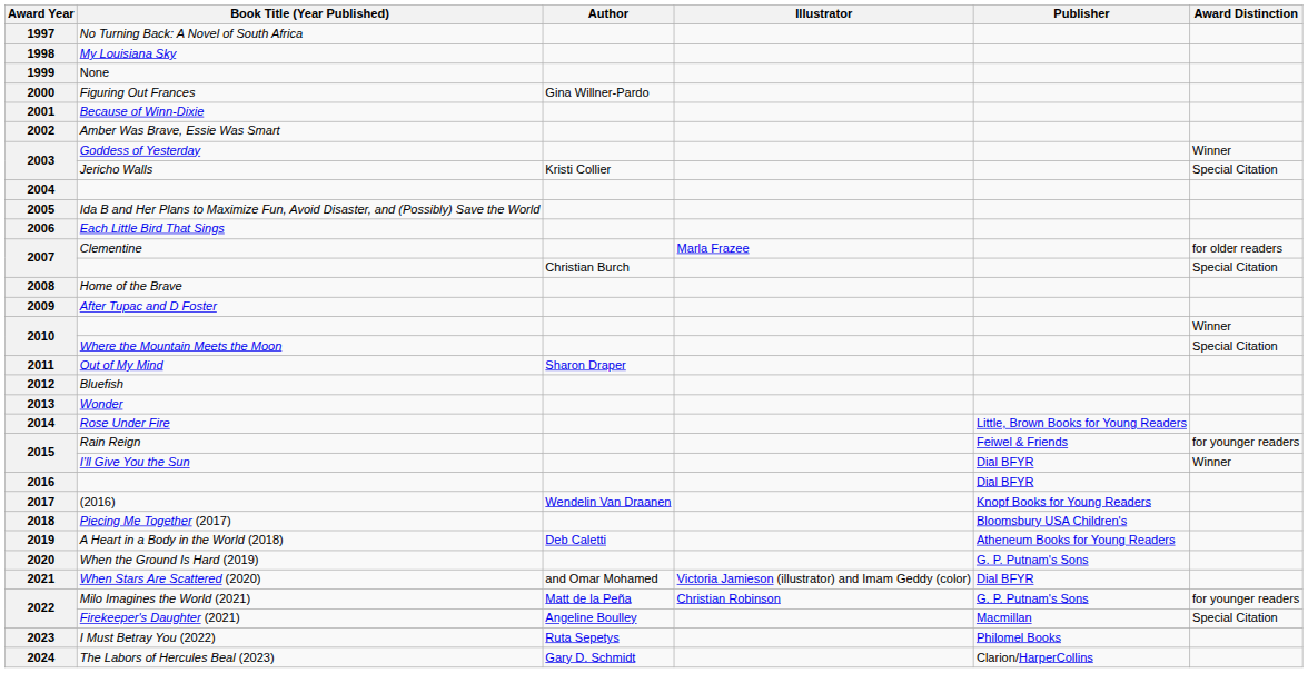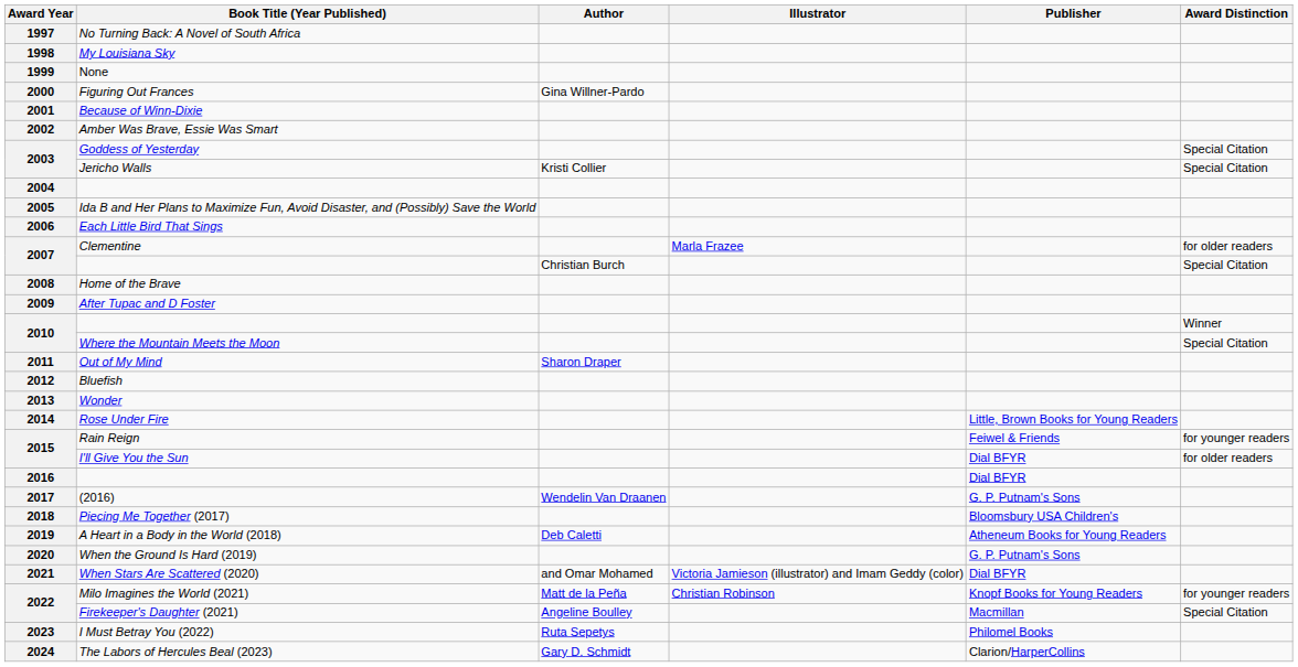 <table class="wikitable sortable">
 <tr>
 <th>Award Year</th>
 <th>Book Title (Year Published)</th>
 <th>Author</th>
 <th>Illustrator</th>
 <th>Publisher</th>
 <th>Award Distinction</th>
 </tr>
 <tr>
 <th>1997</th>
 <td><em>No Turning Back: A Novel of South Africa</em></td>
 <td></td>
 <td></td>
 <td></td>
 <td></td>
 </tr>
 <tr>
 <th>1998</th>
 <td><em><a href='#'>My Louisiana Sky</a></em></td>
 <td></td>
 <td></td>
 <td></td>
 <td></td>
 </tr>
 <tr>
 <th>1999</th>
 <td>None</td>
 <td></td>
 <td></td>
 <td></td>
 <td></td>
 </tr>
 <tr>
 <th>2000</th>
 <td><em>Figuring Out Frances</em></td>
 <td>Gina Willner-Pardo</td>
 <td></td>
 <td></td>
 <td></td>
 </tr>
 <tr>
 <th>2001</th>
 <td><em><a href='#'>Because of Winn-Dixie</a></em></td>
 <td></td>
 <td></td>
 <td></td>
 <td></td>
 </tr>
 <tr>
 <th>2002</th>
 <td><em>Amber Was Brave, Essie Was Smart</em></td>
 <td></td>
 <td></td>
 <td></td>
 <td></td>
 </tr>
 <tr>
 <th rowspan="2">2003</th>
 <td><em><a href='#'>Goddess of Yesterday</a></em></td>
 <td></td>
 <td></td>
 <td></td>
-<td>Winner</td>
+<td>Special Citation</td>
 </tr>
 <tr>
 <td><em>Jericho Walls</em></td>
 <td>Kristi Collier</td>
 <td></td>
 <td></td>
 <td>Special Citation</td>
 </tr>
 <tr>
 <th>2004</th>
 <td></td>
 <td></td>
 <td></td>
 <td></td>
 <td></td>
 </tr>
 <tr>
 <th>2005</th>
 <td><em>Ida B and Her Plans to Maximize Fun, Avoid Disaster, and (Possibly) Save the World</em></td>
 <td></td>
 <td></td>
 <td></td>
 <td></td>
 </tr>
 <tr>
 <th>2006</th>
 <td><em><a href='#'>Each Little Bird That Sings</a></em></td>
 <td></td>
 <td></td>
 <td></td>
 <td></td>
 </tr>
 <tr>
 <th rowspan="2">2007</th>
 <td><em>Clementine</em></td>
 <td></td>
 <td><a href='#'>Marla Frazee</a></td>
 <td></td>
 <td>for older readers</td>
 </tr>
 <tr>
 <td></td>
 <td>Christian Burch</td>
 <td></td>
 <td></td>
 <td>Special Citation</td>
 </tr>
 <tr>
 <th>2008</th>
 <td><em>Home of the Brave</em></td>
 <td></td>
 <td></td>
 <td></td>
 <td></td>
 </tr>
 <tr>
 <th>2009</th>
 <td><em><a href='#'>After Tupac and D Foster</a></em></td>
 <td></td>
 <td></td>
 <td></td>
 <td></td>
 </tr>
 <tr>
 <th rowspan="2">2010</th>
 <td></td>
 <td></td>
 <td></td>
 <td></td>
 <td>Winner</td>
 </tr>
 <tr>
 <td><em><a href='#'>Where the Mountain Meets the Moon</a></em></td>
 <td></td>
 <td></td>
 <td></td>
 <td>Special Citation</td>
 </tr>
 <tr>
 <th>2011</th>
 <td><em><a href='#'>Out of My Mind</a></em></td>
 <td><a href='#'>Sharon Draper</a></td>
 <td></td>
 <td></td>
 <td></td>
 </tr>
 <tr>
 <th>2012</th>
 <td><em>Bluefish</em></td>
 <td></td>
 <td></td>
 <td></td>
 <td></td>
 </tr>
 <tr>
 <th>2013</th>
 <td><em><a href='#'>Wonder</a></em></td>
 <td></td>
 <td></td>
 <td></td>
 <td></td>
 </tr>
 <tr>
 <th>2014</th>
 <td><em><a href='#'>Rose Under Fire</a></em></td>
 <td></td>
 <td></td>
 <td><a href='#'>Little, Brown Books for Young Readers</a></td>
 <td></td>
 </tr>
 <tr>
 <th rowspan="2">2015</th>
 <td><em>Rain Reign</em></td>
 <td></td>
 <td></td>
 <td><a href='#'>Feiwel & Friends</a></td>
 <td>for younger readers</td>
 </tr>
 <tr>
 <td><em><a href='#'>I'll Give You the Sun</a></em></td>
 <td></td>
 <td></td>
 <td><a href='#'>Dial BFYR</a></td>
-<td>Winner</td>
+<td>for older readers</td>
 </tr>
 <tr>
 <th>2016</th>
 <td></td>
 <td></td>
 <td></td>
 <td><a href='#'>Dial BFYR</a></td>
 <td></td>
 </tr>
 <tr>
 <th>2017</th>
 <td> (2016)</td>
 <td><a href='#'>Wendelin Van Draanen</a></td>
 <td></td>
-<td><a href='#'>Knopf Books for Young Readers</a></td>
+<td><a href='#'>G. P. Putnam's Sons</a></td>
 <td></td>
 </tr>
 <tr>
 <th>2018</th>
 <td><em><a href='#'>Piecing Me Together</a></em> (2017)</td>
 <td></td>
 <td></td>
 <td><a href='#'>Bloomsbury USA Children's</a></td>
 <td></td>
 </tr>
 <tr>
 <th>2019</th>
 <td><em>A Heart in a Body in the World</em> (2018)</td>
 <td><a href='#'>Deb Caletti</a></td>
 <td></td>
 <td><a href='#'>Atheneum Books for Young Readers</a></td>
 <td></td>
 </tr>
 <tr>
 <th>2020</th>
 <td><em>When the Ground Is Hard</em> (2019)</td>
 <td></td>
 <td></td>
 <td><a href='#'>G. P. Putnam's Sons</a></td>
 <td></td>
 </tr>
 <tr>
 <th>2021</th>
 <td><em><a href='#'>When Stars Are Scattered</a></em> (2020)</td>
 <td> and Omar Mohamed</td>
 <td><a href='#'>Victoria Jamieson</a> (illustrator) and Imam Geddy (color)</td>
 <td><a href='#'>Dial BFYR</a></td>
 <td></td>
 </tr>
 <tr>
 <th rowspan="2">2022</th>
 <td><em>Milo Imagines the World</em> (2021)</td>
 <td><a href='#'>Matt de la Peña</a></td>
 <td><a href='#'>Christian Robinson</a></td>
-<td><a href='#'>G. P. Putnam's Sons</a></td>
+<td><a href='#'>Knopf Books for Young Readers</a></td>
 <td>for younger readers</td>
 </tr>
 <tr>
 <td><em><a href='#'>Firekeeper's Daughter</a></em> (2021)</td>
 <td><a href='#'>Angeline Boulley</a></td>
 <td></td>
 <td><a href='#'>Macmillan</a></td>
 <td>Special Citation</td>
 </tr>
 <tr>
 <th>2023</th>
 <td><em>I Must Betray You</em> (2022)</td>
 <td><a href='#'>Ruta Sepetys</a></td>
 <td></td>
 <td><a href='#'>Philomel Books</a></td>
 <td></td>
 </tr>
 <tr>
 <th>2024</th>
 <td><em>The Labors of Hercules Beal</em> (2023)</td>
 <td><a href='#'>Gary D. Schmidt</a></td>
 <td></td>
 <td>Clarion/<a href='#'>HarperCollins</a></td>
 <td></td>
 </tr>
 </table>
